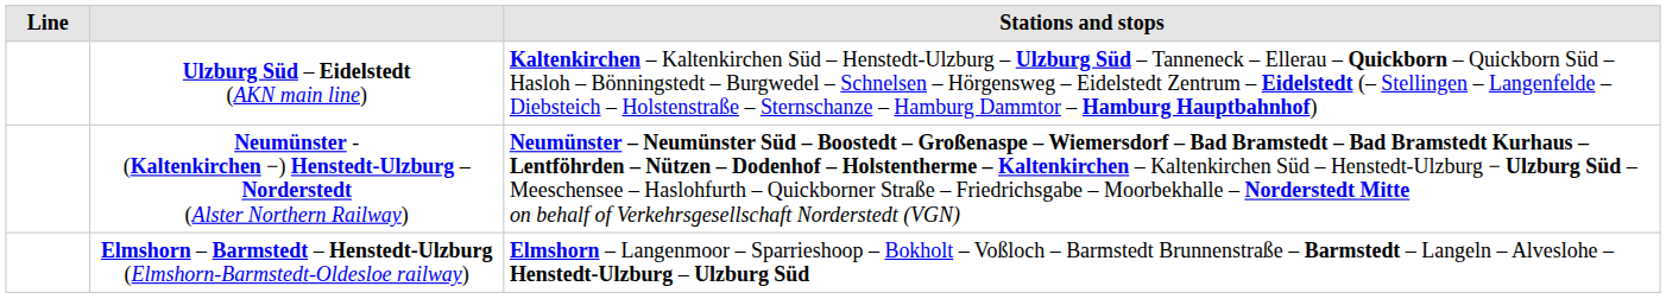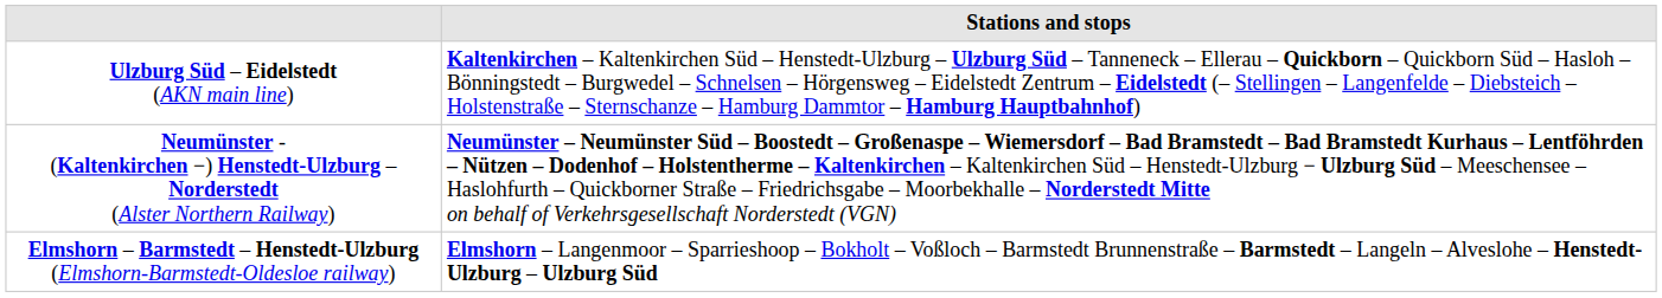 <table cellpadding="4" cellspacing="1" cols="3" style="clear:both; margin-left:20px; background-color:#cccccc;">
 <tr ---- bgcolor=#E5E5E5>
-<th width= "5%">Line</th>
 <th width="25%"></th>
 <th width="70%">Stations and stops</th>
 </tr>
 <tr ---- bgcolor=#FFFFFF>
-<th align="center"></th>
 <td align="center"><strong><a href='#'>Ulzburg Süd</a></strong> – <strong>Eidelstedt</strong> <br>(<em><a href='#'>AKN main line</a></em>)</td>
 <td><strong><a href='#'>Kaltenkirchen</a></strong> – Kaltenkirchen Süd – Henstedt-Ulzburg – <strong><a href='#'>Ulzburg Süd</a></strong> – Tanneneck – Ellerau – <strong>Quickborn</strong> – Quickborn Süd – Hasloh – Bönningstedt – Burgwedel – <a href='#'>Schnelsen</a> – Hörgensweg – Eidelstedt Zentrum  – <strong><a href='#'>Eidelstedt</a></strong> (– <a href='#'>Stellingen</a> – <a href='#'>Langenfelde</a> – <a href='#'>Diebsteich</a> – <a href='#'>Holstenstraße</a> – <a href='#'>Sternschanze</a> – <a href='#'>Hamburg Dammtor</a> – <strong><a href='#'>Hamburg Hauptbahnhof</a></strong>)</td>
 </tr>
 <tr ---- bgcolor=#FFFFFF>
-<th align="center"></th>
 <td align="center"><a href='#'><strong>Neumünster</strong></a> -<br>(<strong><a href='#'>Kaltenkirchen</a></strong> −) <strong><a href='#'>Henstedt-Ulzburg</a></strong> – <strong><a href='#'>Norderstedt</a></strong><br>(<em><a href='#'>Alster Northern Railway</a></em>)</td>
 <td><a href='#'><strong>Neumünster</strong></a> <strong>– Neumünster Süd – Boostedt – Großenaspe – Wiemersdorf  – Bad Bramstedt – Bad Bramstedt Kurhaus – Lentföhrden – Nützen – Dodenhof – Holstentherme – <a href='#'>Kaltenkirchen</a></strong> – Kaltenkirchen Süd – Henstedt-Ulzburg − <strong>Ulzburg Süd</strong> – Meeschensee – Haslohfurth – Quickborner Straße – Friedrichsgabe – Moorbekhalle – <strong><a href='#'>Norderstedt Mitte</a></strong> <br><em>on behalf of Verkehrsgesellschaft Norderstedt (VGN)</em></td>
 </tr>
 <tr ---- bgcolor=#FFFFFF>
-<th align="center"></th>
 <td align="center"><strong><a href='#'>Elmshorn</a></strong> – <strong><a href='#'>Barmstedt</a></strong> – <strong>Henstedt-Ulzburg</strong><br>(<em><a href='#'>Elmshorn-Barmstedt-Oldesloe railway</a></em>)</td>
 <td><strong><a href='#'>Elmshorn</a></strong> – Langenmoor – Sparrieshoop – <a href='#'>Bokholt</a> – Voßloch – Barmstedt Brunnenstraße – <strong>Barmstedt</strong> – Langeln – Alveslohe – <strong>Henstedt-Ulzburg</strong> – <strong>Ulzburg Süd</strong></td>
 </tr>
 </table>
